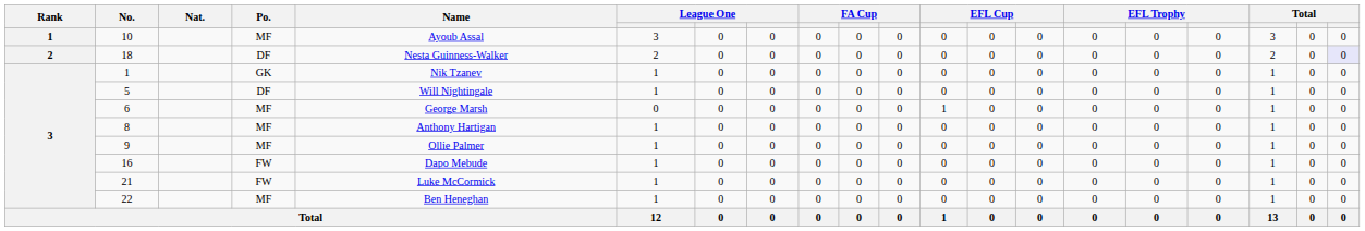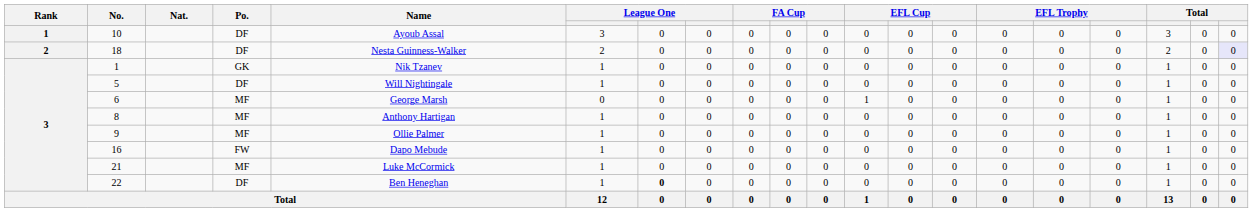 <table class="wikitable" style="text-align:center; font-size:95%; width:95%;">
 <tr>
 <th rowspan=2>Rank</th>
 <th rowspan=2>No.</th>
 <th rowspan=2>Nat.</th>
 <th rowspan=2>Po.</th>
 <th rowspan=2>Name</th>
 <th colspan=3><a href='#'>League One</a></th>
 <th colspan=3><a href='#'>FA Cup</a></th>
 <th colspan=3><a href='#'>EFL Cup</a></th>
 <th colspan=3><a href='#'>EFL Trophy</a></th>
 <th colspan=3>Total</th>
 </tr>
 <tr>
 <th></th>
 <th></th>
 <th></th>
 <th></th>
 <th></th>
 <th></th>
 <th></th>
 <th></th>
 <th></th>
 <th></th>
 <th></th>
 <th></th>
 <th></th>
 <th></th>
 <th></th>
 </tr>
 <tr>
 <th rowspan=1>1</th>
 <td>10</td>
 <td></td>
-<td>MF</td>
+<td>DF</td>
 <td><a href='#'>Ayoub Assal</a></td>
 <td>3</td>
 <td>0</td>
 <td>0</td>
 <td>0</td>
 <td>0</td>
 <td>0</td>
 <td>0</td>
 <td>0</td>
 <td>0</td>
 <td>0</td>
 <td>0</td>
 <td>0</td>
 <td>3</td>
 <td>0</td>
 <td>0</td>
 </tr>
 <tr>
 <th rowspan=1>2</th>
 <td>18</td>
 <td></td>
 <td>DF</td>
 <td><a href='#'>Nesta Guinness-Walker</a></td>
 <td>2</td>
 <td>0</td>
 <td>0</td>
 <td>0</td>
 <td>0</td>
 <td>0</td>
 <td>0</td>
 <td>0</td>
 <td>0</td>
 <td>0</td>
 <td>0</td>
 <td>0</td>
 <td>2</td>
 <td>0</td>
 <td style="background: lavender;">0</td>
 </tr>
 <tr>
 <th rowspan=8>3</th>
 <td>1</td>
 <td></td>
 <td>GK</td>
 <td><a href='#'>Nik Tzanev</a></td>
 <td>1</td>
 <td>0</td>
 <td>0</td>
 <td>0</td>
 <td>0</td>
 <td>0</td>
 <td>0</td>
 <td>0</td>
 <td>0</td>
 <td>0</td>
 <td>0</td>
 <td>0</td>
 <td>1</td>
 <td>0</td>
 <td>0</td>
 </tr>
 <tr>
 <td>5</td>
 <td></td>
 <td>DF</td>
 <td><a href='#'>Will Nightingale</a></td>
 <td>1</td>
 <td>0</td>
 <td>0</td>
 <td>0</td>
 <td>0</td>
 <td>0</td>
 <td>0</td>
 <td>0</td>
 <td>0</td>
 <td>0</td>
 <td>0</td>
 <td>0</td>
 <td>1</td>
 <td>0</td>
 <td>0</td>
 </tr>
 <tr>
 <td>6</td>
 <td></td>
 <td>MF</td>
 <td><a href='#'>George Marsh</a></td>
 <td>0</td>
 <td>0</td>
 <td>0</td>
 <td>0</td>
 <td>0</td>
 <td>0</td>
 <td>1</td>
 <td>0</td>
 <td>0</td>
 <td>0</td>
 <td>0</td>
 <td>0</td>
 <td>1</td>
 <td>0</td>
 <td>0</td>
 </tr>
 <tr>
 <td>8</td>
 <td></td>
 <td>MF</td>
 <td><a href='#'>Anthony Hartigan</a></td>
 <td>1</td>
 <td>0</td>
 <td>0</td>
 <td>0</td>
 <td>0</td>
 <td>0</td>
 <td>0</td>
 <td>0</td>
 <td>0</td>
 <td>0</td>
 <td>0</td>
 <td>0</td>
 <td>1</td>
 <td>0</td>
 <td>0</td>
 </tr>
 <tr>
 <td>9</td>
 <td></td>
 <td>MF</td>
 <td><a href='#'>Ollie Palmer</a></td>
 <td>1</td>
 <td>0</td>
 <td>0</td>
 <td>0</td>
 <td>0</td>
 <td>0</td>
 <td>0</td>
 <td>0</td>
 <td>0</td>
 <td>0</td>
 <td>0</td>
 <td>0</td>
 <td>1</td>
 <td>0</td>
 <td>0</td>
 </tr>
 <tr>
 <td>16</td>
 <td></td>
 <td>FW</td>
 <td><a href='#'>Dapo Mebude</a></td>
 <td>1</td>
 <td>0</td>
 <td>0</td>
 <td>0</td>
 <td>0</td>
 <td>0</td>
 <td>0</td>
 <td>0</td>
 <td>0</td>
 <td>0</td>
 <td>0</td>
 <td>0</td>
 <td>1</td>
 <td>0</td>
 <td>0</td>
 </tr>
 <tr>
 <td>21</td>
 <td></td>
-<td>FW</td>
+<td>MF</td>
 <td><a href='#'>Luke McCormick</a></td>
 <td>1</td>
 <td>0</td>
 <td>0</td>
 <td>0</td>
 <td>0</td>
 <td>0</td>
 <td>0</td>
 <td>0</td>
 <td>0</td>
 <td>0</td>
 <td>0</td>
 <td>0</td>
 <td>1</td>
 <td>0</td>
 <td>0</td>
 </tr>
 <tr>
 <td>22</td>
 <td></td>
-<td>MF</td>
+<td>DF</td>
 <td><a href='#'>Ben Heneghan</a></td>
 <td>1</td>
-<td>0</td>
+<td><strong>0</strong></td>
 <td>0</td>
 <td>0</td>
 <td>0</td>
 <td>0</td>
 <td>0</td>
 <td>0</td>
 <td>0</td>
 <td>0</td>
 <td>0</td>
 <td>0</td>
 <td>1</td>
 <td>0</td>
 <td>0</td>
 </tr>
 <tr>
 <th colspan=5>Total</th>
 <th>12</th>
 <th>0</th>
 <th>0</th>
 <th>0</th>
 <th>0</th>
 <th>0</th>
 <th>1</th>
 <th>0</th>
 <th>0</th>
 <th>0</th>
 <th>0</th>
 <th>0</th>
 <th>13</th>
 <th>0</th>
 <th>0</th>
 </tr>
 </table>
